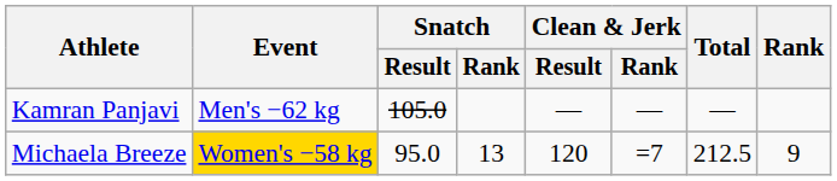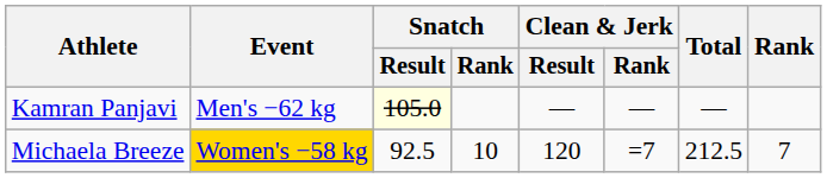 <table class="wikitable" style="font-size:90%">
 <tr>
 <th rowspan="2">Athlete</th>
 <th rowspan="2">Event</th>
 <th colspan="2">Snatch</th>
 <th colspan="2">Clean & Jerk</th>
 <th rowspan="2">Total</th>
 <th rowspan="2">Rank</th>
 </tr>
 <tr style="font-size:95%">
 <th>Result</th>
 <th>Rank</th>
 <th>Result</th>
 <th>Rank</th>
 </tr>
 <tr align=center>
 <td align=left><a href='#'>Kamran Panjavi</a></td>
 <td align=left><a href='#'>Men's −62 kg</a></td>
-<td><s>105.0</s></td>
+<td style="background: lightyellow;"><s>105.0</s></td>
 <td></td>
 <td>—</td>
 <td>—</td>
 <td>—</td>
 <td></td>
 </tr>
 <tr align=center>
 <td align=left><a href='#'>Michaela Breeze</a></td>
 <td align=left style="background: gold;"><a href='#'>Women's −58 kg</a></td>
-<td>95.0</td>
-<td>13</td>
+<td>92.5</td>
+<td>10</td>
 <td>120</td>
 <td>=7</td>
 <td>212.5</td>
-<td>9</td>
+<td>7</td>
 </tr>
 </table>
